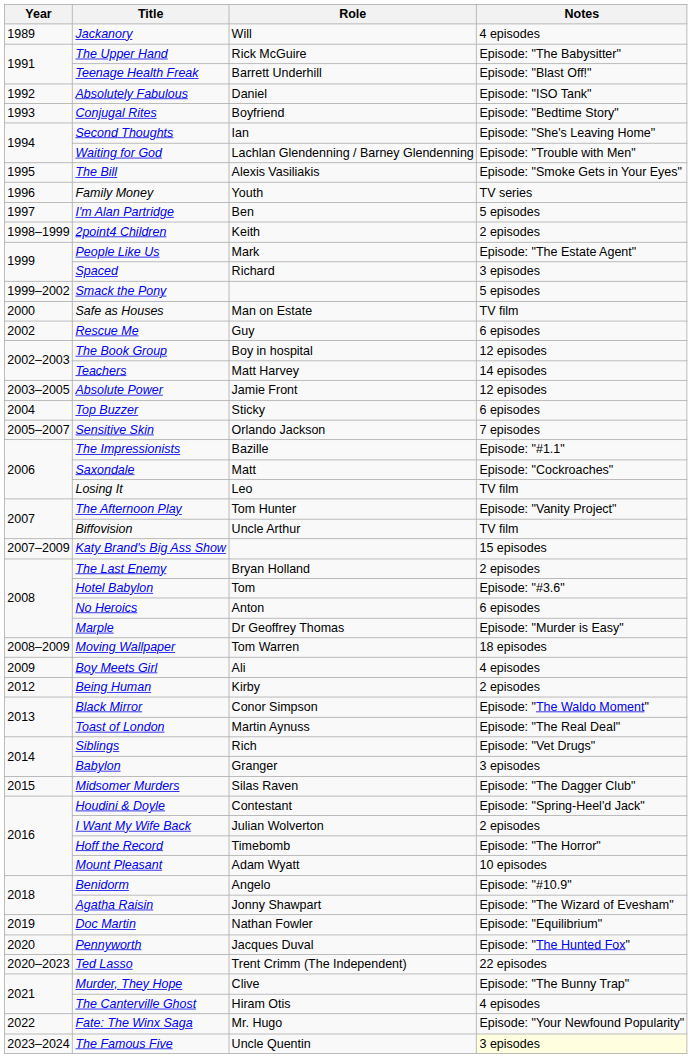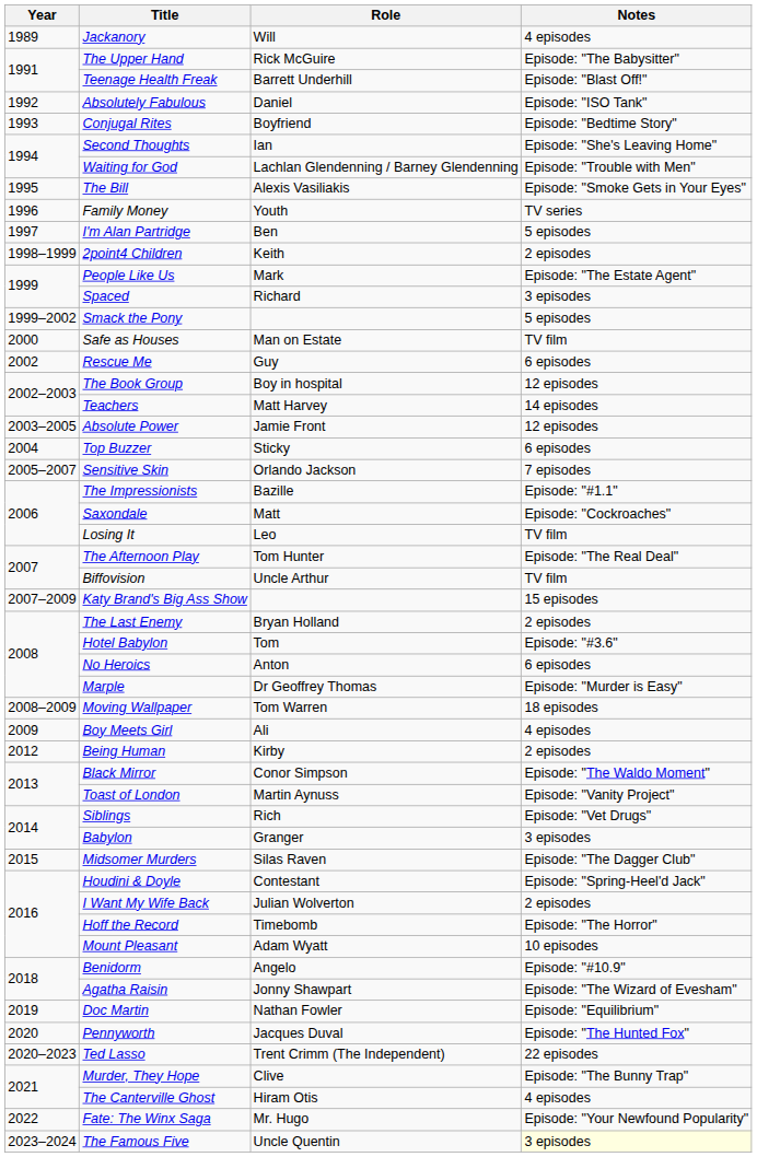 <table class="wikitable sortable">
 <tr>
 <th>Year</th>
 <th>Title</th>
 <th>Role</th>
 <th class="unsortable">Notes</th>
 </tr>
 <tr>
 <td>1989</td>
 <td><em><a href='#'>Jackanory</a></em></td>
 <td>Will</td>
 <td>4 episodes</td>
 </tr>
 <tr>
 <td rowspan="2">1991</td>
 <td><em><a href='#'>The Upper Hand</a></em></td>
 <td>Rick McGuire</td>
 <td>Episode: "The Babysitter"</td>
 </tr>
 <tr>
 <td><em><a href='#'>Teenage Health Freak</a></em></td>
 <td>Barrett Underhill</td>
 <td>Episode: "Blast Off!"</td>
 </tr>
 <tr>
 <td>1992</td>
 <td><em><a href='#'>Absolutely Fabulous</a></em></td>
 <td>Daniel</td>
 <td>Episode: "ISO Tank"</td>
 </tr>
 <tr>
 <td>1993</td>
 <td><em><a href='#'>Conjugal Rites</a></em></td>
 <td>Boyfriend</td>
 <td>Episode: "Bedtime Story"</td>
 </tr>
 <tr>
 <td rowspan="2">1994</td>
 <td><em><a href='#'>Second Thoughts</a></em></td>
 <td>Ian</td>
 <td>Episode: "She's Leaving Home"</td>
 </tr>
 <tr>
 <td><em><a href='#'>Waiting for God</a></em></td>
 <td>Lachlan Glendenning / Barney Glendenning</td>
 <td>Episode: "Trouble with Men"</td>
 </tr>
 <tr>
 <td>1995</td>
 <td><em><a href='#'>The Bill</a></em></td>
 <td>Alexis Vasiliakis</td>
 <td>Episode: "Smoke Gets in Your Eyes"</td>
 </tr>
 <tr>
 <td>1996</td>
 <td><em>Family Money</em></td>
 <td>Youth</td>
 <td>TV series</td>
 </tr>
 <tr>
 <td>1997</td>
 <td><em><a href='#'>I'm Alan Partridge</a></em></td>
 <td>Ben</td>
 <td>5 episodes</td>
 </tr>
 <tr>
 <td>1998–1999</td>
 <td><em><a href='#'>2point4 Children</a></em></td>
 <td>Keith</td>
 <td>2 episodes</td>
 </tr>
 <tr>
 <td rowspan="2">1999</td>
 <td><em><a href='#'>People Like Us</a></em></td>
 <td>Mark</td>
 <td>Episode: "The Estate Agent"</td>
 </tr>
 <tr>
 <td><em><a href='#'>Spaced</a></em></td>
 <td>Richard</td>
 <td>3 episodes</td>
 </tr>
 <tr>
 <td>1999–2002</td>
 <td><em><a href='#'>Smack the Pony</a></em></td>
 <td></td>
 <td>5 episodes</td>
 </tr>
 <tr>
 <td>2000</td>
 <td><em>Safe as Houses</em></td>
 <td>Man on Estate</td>
 <td>TV film</td>
 </tr>
 <tr>
 <td>2002</td>
 <td><em><a href='#'>Rescue Me</a></em></td>
 <td>Guy</td>
 <td>6 episodes</td>
 </tr>
 <tr>
 <td rowspan="2">2002–2003</td>
 <td><em><a href='#'>The Book Group</a></em></td>
 <td>Boy in hospital</td>
 <td>12 episodes</td>
 </tr>
 <tr>
 <td><em><a href='#'>Teachers</a></em></td>
 <td>Matt Harvey</td>
 <td>14 episodes</td>
 </tr>
 <tr>
 <td>2003–2005</td>
 <td><em><a href='#'>Absolute Power</a></em></td>
 <td>Jamie Front</td>
 <td>12 episodes</td>
 </tr>
 <tr>
 <td>2004</td>
 <td><em><a href='#'>Top Buzzer</a></em></td>
 <td>Sticky</td>
 <td>6 episodes</td>
 </tr>
 <tr>
 <td>2005–2007</td>
 <td><em><a href='#'>Sensitive Skin</a></em></td>
 <td>Orlando Jackson</td>
 <td>7 episodes</td>
 </tr>
 <tr>
 <td rowspan="3">2006</td>
 <td><em><a href='#'>The Impressionists</a></em></td>
 <td>Bazille</td>
 <td>Episode: "#1.1"</td>
 </tr>
 <tr>
 <td><em><a href='#'>Saxondale</a></em></td>
 <td>Matt</td>
 <td>Episode: "Cockroaches"</td>
 </tr>
 <tr>
 <td><em>Losing It</em></td>
 <td>Leo</td>
 <td>TV film</td>
 </tr>
 <tr>
 <td rowspan="2">2007</td>
 <td><em><a href='#'>The Afternoon Play</a></em></td>
 <td>Tom Hunter</td>
-<td>Episode: "Vanity Project"</td>
+<td>Episode: "The Real Deal"</td>
 </tr>
 <tr>
 <td><em>Biffovision</em></td>
 <td>Uncle Arthur</td>
 <td>TV film</td>
 </tr>
 <tr>
 <td>2007–2009</td>
 <td><em><a href='#'>Katy Brand's Big Ass Show</a></em></td>
 <td></td>
 <td>15 episodes</td>
 </tr>
 <tr>
 <td rowspan="4">2008</td>
 <td><em><a href='#'>The Last Enemy</a></em></td>
 <td>Bryan Holland</td>
 <td>2 episodes</td>
 </tr>
 <tr>
 <td><em><a href='#'>Hotel Babylon</a></em></td>
 <td>Tom</td>
 <td>Episode: "#3.6"</td>
 </tr>
 <tr>
 <td><em><a href='#'>No Heroics</a></em></td>
 <td>Anton</td>
 <td>6 episodes</td>
 </tr>
 <tr>
 <td><em><a href='#'>Marple</a></em></td>
 <td>Dr Geoffrey Thomas</td>
 <td>Episode: "Murder is Easy"</td>
 </tr>
 <tr>
 <td>2008–2009</td>
 <td><em><a href='#'>Moving Wallpaper</a></em></td>
 <td>Tom Warren</td>
 <td>18 episodes</td>
 </tr>
 <tr>
 <td>2009</td>
 <td><em><a href='#'>Boy Meets Girl</a></em></td>
 <td>Ali</td>
 <td>4 episodes</td>
 </tr>
 <tr>
 <td>2012</td>
 <td><em><a href='#'>Being Human</a></em></td>
 <td>Kirby</td>
 <td>2 episodes</td>
 </tr>
 <tr>
 <td rowspan="2">2013</td>
 <td><em><a href='#'>Black Mirror</a></em></td>
 <td>Conor Simpson</td>
 <td>Episode: "<a href='#'>The Waldo Moment</a>"</td>
 </tr>
 <tr>
 <td><em><a href='#'>Toast of London</a></em></td>
 <td>Martin Aynuss</td>
-<td>Episode: "The Real Deal"</td>
+<td>Episode: "Vanity Project"</td>
 </tr>
 <tr>
 <td rowspan="2">2014</td>
 <td><em><a href='#'>Siblings</a></em></td>
 <td>Rich</td>
 <td>Episode: "Vet Drugs"</td>
 </tr>
 <tr>
 <td><em><a href='#'>Babylon</a></em></td>
 <td>Granger</td>
 <td>3 episodes</td>
 </tr>
 <tr>
 <td>2015</td>
 <td><em><a href='#'>Midsomer Murders</a></em></td>
 <td>Silas Raven</td>
 <td>Episode: "The Dagger Club"</td>
 </tr>
 <tr>
 <td rowspan="4">2016</td>
 <td><em><a href='#'>Houdini & Doyle</a></em></td>
 <td>Contestant</td>
 <td>Episode: "Spring-Heel'd Jack"</td>
 </tr>
 <tr>
 <td><em><a href='#'>I Want My Wife Back</a></em></td>
 <td>Julian Wolverton</td>
 <td>2 episodes</td>
 </tr>
 <tr>
 <td><em><a href='#'>Hoff the Record</a></em></td>
 <td>Timebomb</td>
 <td>Episode: "The Horror"</td>
 </tr>
 <tr>
 <td><em><a href='#'>Mount Pleasant</a></em></td>
 <td>Adam Wyatt</td>
 <td>10 episodes</td>
 </tr>
 <tr>
 <td rowspan="2">2018</td>
 <td><em><a href='#'>Benidorm</a></em></td>
 <td>Angelo</td>
 <td>Episode: "#10.9"</td>
 </tr>
 <tr>
 <td><em><a href='#'>Agatha Raisin</a></em></td>
 <td>Jonny Shawpart</td>
 <td>Episode: "The Wizard of Evesham"</td>
 </tr>
 <tr>
 <td>2019</td>
 <td><em><a href='#'>Doc Martin</a></em></td>
 <td>Nathan Fowler</td>
 <td>Episode: "Equilibrium"</td>
 </tr>
 <tr>
 <td>2020</td>
 <td><em><a href='#'>Pennyworth</a></em></td>
 <td>Jacques Duval</td>
 <td>Episode: "<a href='#'>The Hunted Fox</a>"</td>
 </tr>
 <tr>
 <td>2020–2023</td>
 <td><em><a href='#'>Ted Lasso</a></em></td>
 <td>Trent Crimm (The Independent)</td>
 <td>22 episodes</td>
 </tr>
 <tr>
 <td rowspan="2">2021</td>
 <td><em><a href='#'>Murder, They Hope</a></em></td>
 <td>Clive</td>
 <td>Episode: "The Bunny Trap"</td>
 </tr>
 <tr>
 <td><em><a href='#'>The Canterville Ghost</a></em></td>
 <td>Hiram Otis</td>
 <td>4 episodes</td>
 </tr>
 <tr>
 <td>2022</td>
 <td><em><a href='#'>Fate: The Winx Saga</a></em></td>
 <td>Mr. Hugo</td>
 <td>Episode: "Your Newfound Popularity"</td>
 </tr>
 <tr>
 <td>2023–2024</td>
 <td><em><a href='#'>The Famous Five</a></em></td>
 <td>Uncle Quentin</td>
 <td style="background: lightyellow;">3 episodes</td>
 </tr>
 </table>
